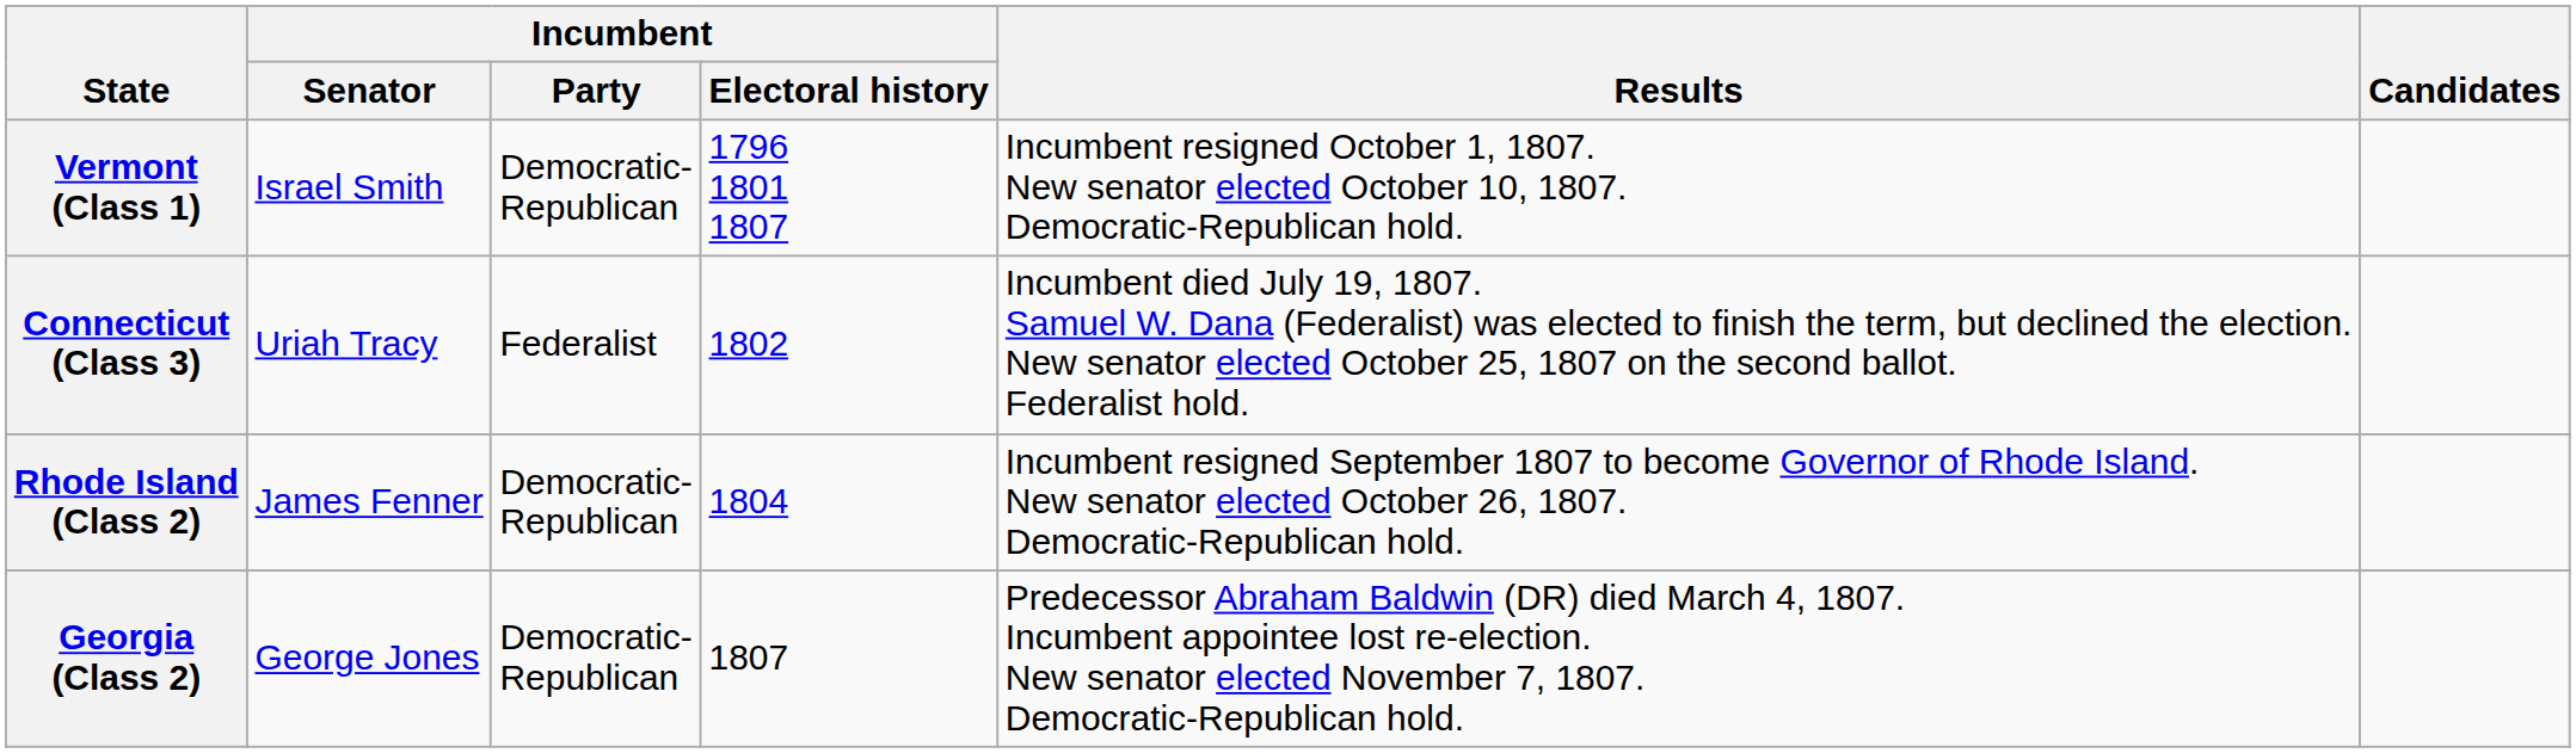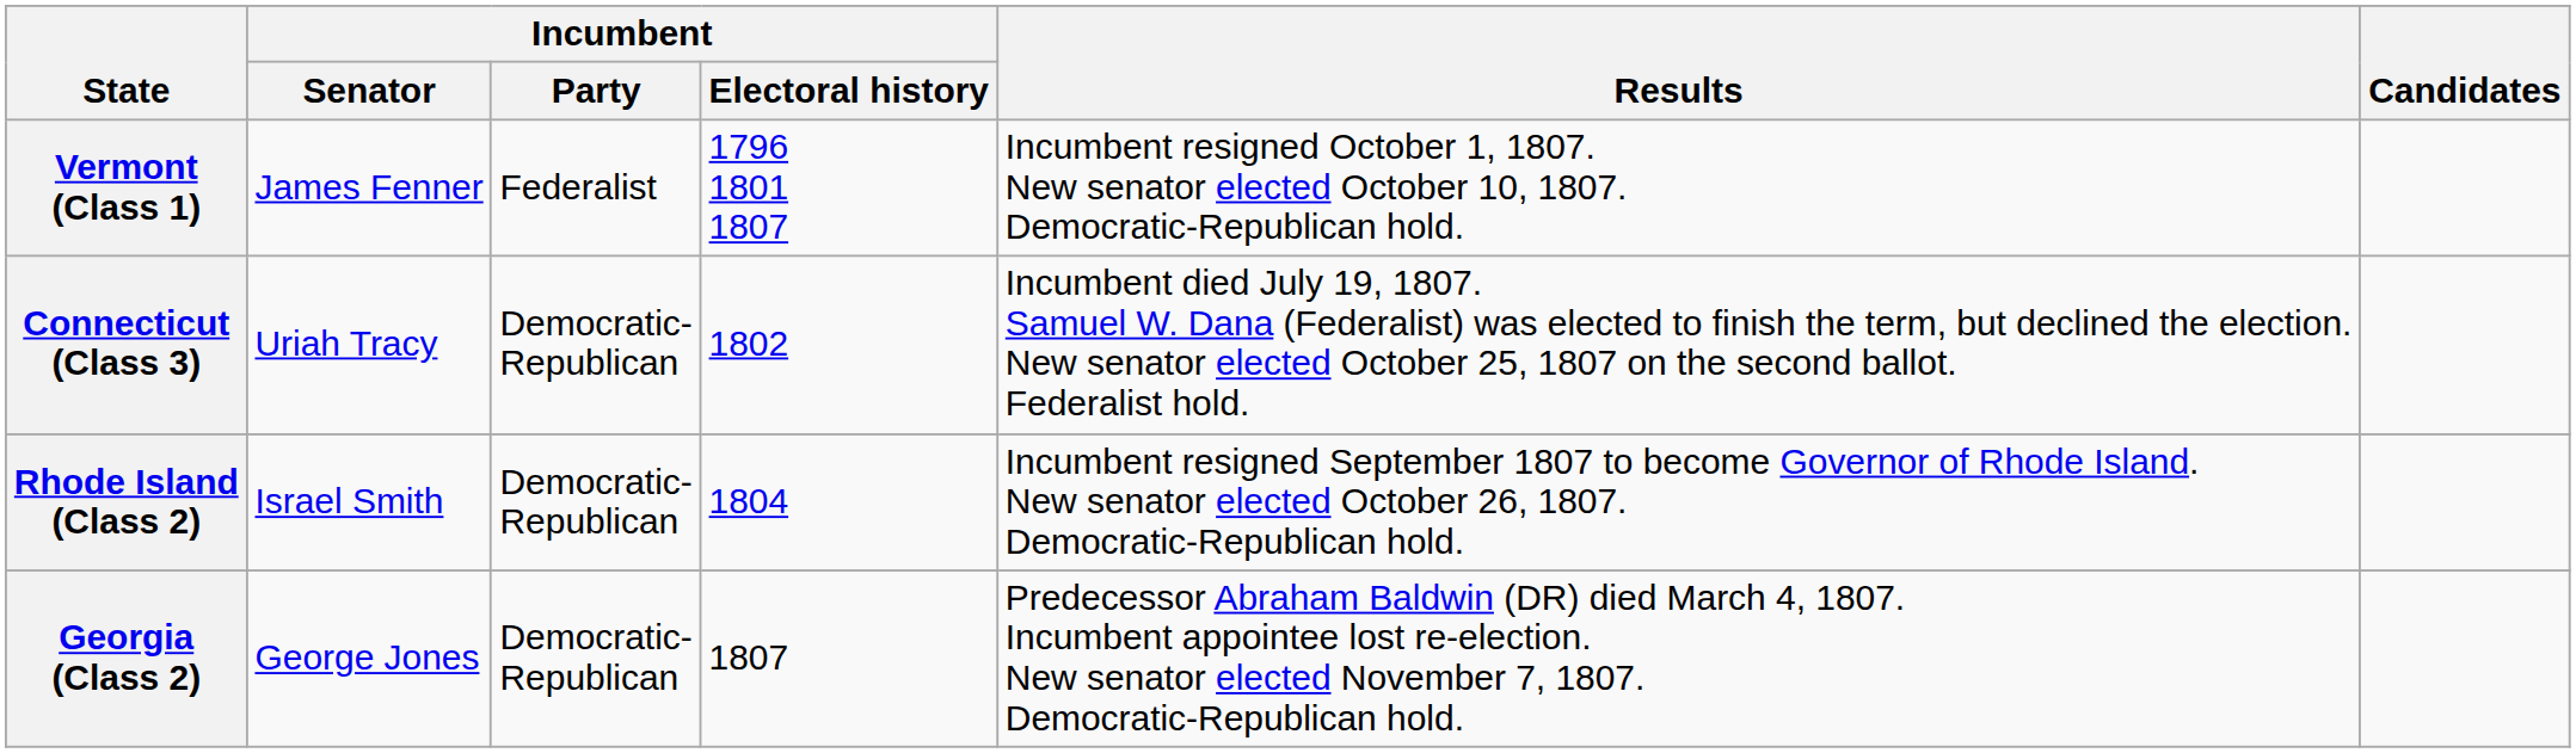 <table class=wikitable>
 <tr valign=bottom>
 <th rowspan=2>State</th>
 <th colspan=3>Incumbent</th>
 <th rowspan=2>Results</th>
 <th rowspan=2>Candidates</th>
 </tr>
 <tr>
 <th>Senator</th>
 <th>Party</th>
 <th>Electoral history</th>
 </tr>
 <tr>
 <th><a href='#'>Vermont</a><br>(Class 1)</th>
-<td><a href='#'>Israel Smith</a></td>
-<td>Democratic-<br>Republican</td>
+<td><a href='#'>James Fenner</a></td>
+<td>Federalist</td>
 <td><a href='#'>1796 </a><br><a href='#'>1801</a><br><a href='#'>1807</a></td>
 <td>Incumbent resigned October 1, 1807.<br>New senator <a href='#'>elected</a> October 10, 1807.<br>Democratic-Republican hold.</td>
 <td nowrap></td>
 </tr>
 <tr>
 <th><a href='#'>Connecticut</a><br>(Class 3)</th>
 <td><a href='#'>Uriah Tracy</a></td>
-<td>Federalist</td>
+<td>Democratic-<br>Republican</td>
 <td><a href='#'>1802</a></td>
 <td>Incumbent died July 19, 1807.<br><a href='#'>Samuel W. Dana</a> (Federalist) was elected to finish the term, but declined the election.<br>New senator <a href='#'>elected</a> October 25, 1807 on the second ballot.<br>Federalist hold.</td>
 <td nowrap></td>
 </tr>
 <tr>
 <th><a href='#'>Rhode Island</a><br>(Class 2)</th>
-<td><a href='#'>James Fenner</a></td>
+<td><a href='#'>Israel Smith</a></td>
 <td>Democratic-<br>Republican</td>
 <td><a href='#'>1804</a></td>
 <td>Incumbent resigned September 1807 to become <a href='#'>Governor of Rhode Island</a>.<br>New senator <a href='#'>elected</a> October 26, 1807.<br>Democratic-Republican hold.</td>
 <td nowrap></td>
 </tr>
 <tr>
 <th><a href='#'>Georgia</a><br>(Class 2)</th>
 <td><a href='#'>George Jones</a></td>
 <td>Democratic-<br>Republican</td>
 <td>1807 </td>
 <td>Predecessor <a href='#'>Abraham Baldwin</a> (DR) died March 4, 1807.<br>Incumbent appointee lost re-election.<br>New senator <a href='#'>elected</a> November 7, 1807.<br>Democratic-Republican hold.</td>
 <td nowrap></td>
 </tr>
 </table>
